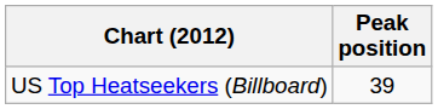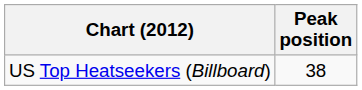 <table class="wikitable">
 <tr>
 <th>Chart (2012)</th>
 <th>Peak<br>position</th>
 </tr>
 <tr>
 <td>US <a href='#'>Top Heatseekers</a> (<em>Billboard</em>)</td>
-<td align="center">39</td>
+<td align="center">38</td>
 </tr>
 </table>
